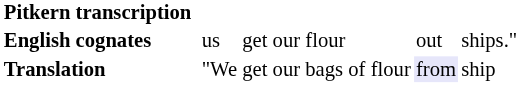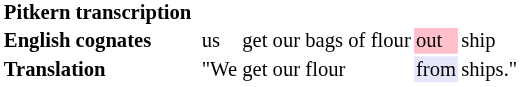 <table>
 <tr>
 <td><strong>Pitkern transcription</strong></td>
 <td></td>
 <td></td>
 <td></td>
 <td></td>
 <td></td>
 <td></td>
 <td></td>
 <td></td>
 </tr>
 <tr>
 <td><strong>English cognates</strong></td>
 <td></td>
 <td>us</td>
 <td></td>
 <td>get</td>
 <td>our</td>
-<td>flour</td>
-<td>out</td>
-<td>ships."</td>
+<td>bags of flour</td>
+<td style="background: pink;">out</td>
+<td>ship</td>
 </tr>
 <tr>
 <td><strong>Translation</strong></td>
 <td></td>
 <td colspan="2">"We</td>
 <td>get</td>
 <td>our</td>
-<td>bags of flour</td>
+<td>flour</td>
 <td style="background: lavender;">from</td>
-<td>ship</td>
+<td>ships."</td>
 </tr>
 </table>
